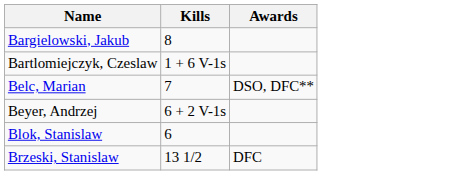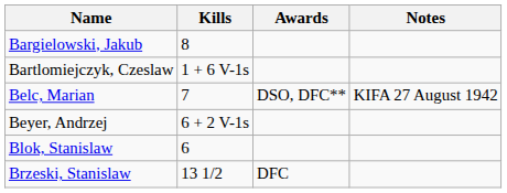 <table class=wikitable>
 <tr>
 <th>Name</th>
 <th>Kills</th>
 <th>Awards</th>
+<th>Notes</th>
 </tr>
 <tr>
 <td><a href='#'>Bargielowski, Jakub</a></td>
 <td>8</td>
+<td></td>
 <td></td>
 </tr>
 <tr>
 <td>Bartlomiejczyk, Czeslaw</td>
 <td>1 + 6 V-1s</td>
 <td></td>
+<td></td>
 </tr>
 <tr>
 <td><a href='#'>Belc, Marian</a></td>
 <td>7</td>
 <td>DSO, DFC**</td>
+<td>KIFA 27 August 1942</td>
 </tr>
 <tr>
 <td>Beyer, Andrzej</td>
 <td>6 + 2 V-1s</td>
+<td></td>
 <td></td>
 </tr>
 <tr>
 <td><a href='#'>Blok, Stanislaw</a></td>
 <td>6</td>
 <td></td>
+<td></td>
 </tr>
 <tr>
 <td><a href='#'>Brzeski, Stanislaw</a></td>
 <td>13 1/2</td>
 <td>DFC</td>
+<td></td>
 </tr>
 </table>
